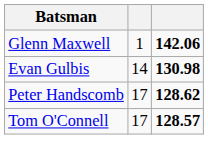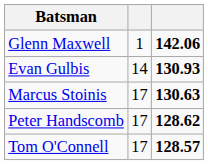 <table class="wikitable sortable" style="text-align:center">
 <tr>
 <th>Batsman</th>
 <th></th>
 <th></th>
 </tr>
 <tr |>
 <td style="text-align:left"> <a href='#'>Glenn Maxwell</a></td>
 <td>1</td>
 <td><strong>142.06</strong></td>
 </tr>
 <tr>
 <td style="text-align:left"> <a href='#'>Evan Gulbis</a></td>
 <td>14</td>
-<td><strong>130.98</strong></td>
+<td><strong>130.93</strong></td>
+</tr>
+<tr>
+<td style="text-align:left"> <a href='#'>Marcus Stoinis</a></td>
+<td>17</td>
+<td><strong>130.63</strong></td>
 </tr>
 <tr>
 <td style="text-align:left"> <a href='#'>Peter Handscomb</a></td>
 <td>17</td>
 <td><strong>128.62</strong></td>
 </tr>
 <tr>
 <td style="text-align:left"> <a href='#'>Tom O'Connell</a></td>
 <td>17</td>
 <td><strong>128.57</strong></td>
 </tr>
 </table>
